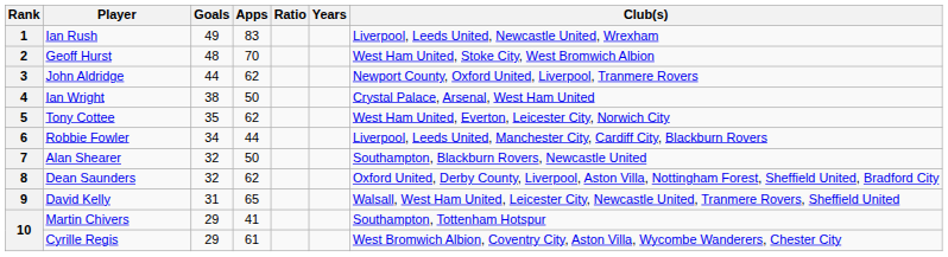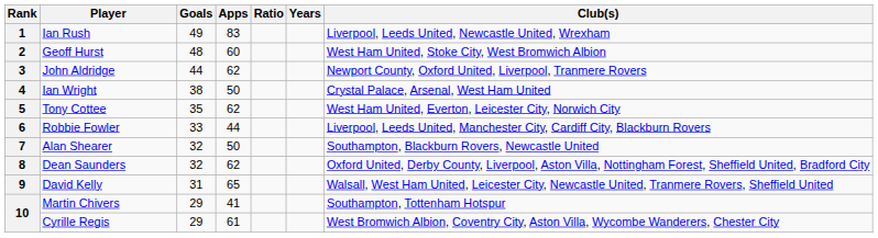 <table class="wikitable sortable" style="text-align:center">
 <tr>
 <th scope="col">Rank</th>
 <th scope="col" style="width:11em;">Player</th>
 <th scope="col">Goals</th>
 <th scope="col">Apps</th>
 <th scope="col">Ratio</th>
 <th scope="col">Years</th>
 <th scope="col" class="unsortable">Club(s)</th>
 </tr>
 <tr>
 <th scope="row">1</th>
 <td style="text-align:left;"> <a href='#'>Ian Rush</a></td>
 <td>49</td>
 <td>83</td>
 <td></td>
 <td></td>
 <td style="text-align:left;"><a href='#'>Liverpool</a>, <a href='#'>Leeds United</a>, <a href='#'>Newcastle United</a>, <a href='#'>Wrexham</a></td>
 </tr>
 <tr>
 <th scope="row">2</th>
 <td style="text-align:left;"> <a href='#'>Geoff Hurst</a></td>
 <td>48</td>
-<td>70</td>
+<td>60</td>
 <td></td>
 <td></td>
 <td style="text-align:left;"><a href='#'>West Ham United</a>, <a href='#'>Stoke City</a>, <a href='#'>West Bromwich Albion</a></td>
 </tr>
 <tr>
 <th scope="row">3</th>
 <td style="text-align:left;"> <a href='#'>John Aldridge</a></td>
 <td>44</td>
 <td>62</td>
 <td></td>
 <td></td>
 <td style="text-align:left;"><a href='#'>Newport County</a>, <a href='#'>Oxford United</a>, <a href='#'>Liverpool</a>, <a href='#'>Tranmere Rovers</a></td>
 </tr>
 <tr>
 <th scope="row">4</th>
 <td style="text-align:left;"> <a href='#'>Ian Wright</a></td>
 <td>38</td>
 <td>50</td>
 <td></td>
 <td></td>
 <td style="text-align:left;"><a href='#'>Crystal Palace</a>, <a href='#'>Arsenal</a>, <a href='#'>West Ham United</a></td>
 </tr>
 <tr>
 <th scope="row">5</th>
 <td style="text-align:left;"> <a href='#'>Tony Cottee</a></td>
 <td>35</td>
 <td>62</td>
 <td></td>
 <td></td>
 <td style="text-align:left;"><a href='#'>West Ham United</a>, <a href='#'>Everton</a>, <a href='#'>Leicester City</a>, <a href='#'>Norwich City</a></td>
 </tr>
 <tr>
 <th scope="row">6</th>
 <td style="text-align:left;"> <a href='#'>Robbie Fowler</a></td>
-<td>34</td>
+<td>33</td>
 <td>44</td>
 <td></td>
 <td></td>
 <td style="text-align:left;"><a href='#'>Liverpool</a>, <a href='#'>Leeds United</a>, <a href='#'>Manchester City</a>, <a href='#'>Cardiff City</a>, <a href='#'>Blackburn Rovers</a></td>
 </tr>
 <tr>
 <th scope="row">7</th>
 <td style="text-align:left;"> <a href='#'>Alan Shearer</a></td>
 <td>32</td>
 <td>50</td>
 <td></td>
 <td></td>
 <td style="text-align:left;"><a href='#'>Southampton</a>, <a href='#'>Blackburn Rovers</a>, <a href='#'>Newcastle United</a></td>
 </tr>
 <tr>
 <th scope="row">8</th>
 <td style="text-align:left;"> <a href='#'>Dean Saunders</a></td>
 <td>32</td>
 <td>62</td>
 <td></td>
 <td></td>
 <td style="text-align:left;"><a href='#'>Oxford United</a>, <a href='#'>Derby County</a>, <a href='#'>Liverpool</a>, <a href='#'>Aston Villa</a>, <a href='#'>Nottingham Forest</a>, <a href='#'>Sheffield United</a>, <a href='#'>Bradford City</a></td>
 </tr>
 <tr>
 <th scope="row">9</th>
 <td style="text-align:left;"> <a href='#'>David Kelly</a></td>
 <td>31</td>
 <td>65</td>
 <td></td>
 <td></td>
 <td style="text-align:left;"><a href='#'>Walsall</a>, <a href='#'>West Ham United</a>, <a href='#'>Leicester City</a>, <a href='#'>Newcastle United</a>, <a href='#'>Tranmere Rovers</a>, <a href='#'>Sheffield United</a></td>
 </tr>
 <tr>
 <th scope="row" rowspan="2">10</th>
 <td style="text-align:left;"> <a href='#'>Martin Chivers</a></td>
 <td>29</td>
 <td>41</td>
 <td></td>
 <td></td>
 <td style="text-align:left;"><a href='#'>Southampton</a>, <a href='#'>Tottenham Hotspur</a></td>
 </tr>
 <tr>
 <td style="text-align:left;"> <a href='#'>Cyrille Regis</a></td>
 <td>29</td>
 <td>61</td>
 <td></td>
 <td></td>
 <td style="text-align:left;"><a href='#'>West Bromwich Albion</a>, <a href='#'>Coventry City</a>, <a href='#'>Aston Villa</a>, <a href='#'>Wycombe Wanderers</a>, <a href='#'>Chester City</a></td>
 </tr>
 </table>
